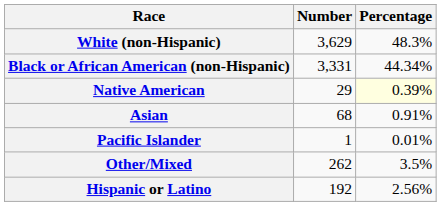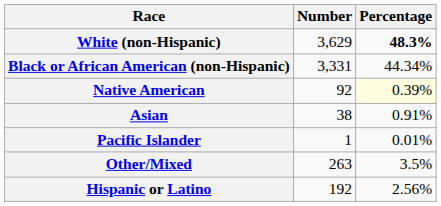 <table class="wikitable" style="text-align:right">
 <tr>
 <th scope="col">Race</th>
 <th scope="col">Number</th>
 <th scope="col">Percentage</th>
 </tr>
 <tr>
 <th scope="row"><a href='#'>White</a> (non-Hispanic)</th>
 <td>3,629</td>
-<td>48.3%</td>
+<td><strong>48.3%</strong></td>
 </tr>
 <tr>
 <th scope="row"><a href='#'>Black or African American</a> (non-Hispanic)</th>
 <td>3,331</td>
 <td>44.34%</td>
 </tr>
 <tr>
 <th scope="row"><a href='#'>Native American</a></th>
-<td>29</td>
+<td>92</td>
 <td style="background: lightyellow;">0.39%</td>
 </tr>
 <tr>
 <th scope="row"><a href='#'>Asian</a></th>
-<td>68</td>
+<td>38</td>
 <td>0.91%</td>
 </tr>
 <tr>
 <th scope="row"><a href='#'>Pacific Islander</a></th>
 <td>1</td>
 <td>0.01%</td>
 </tr>
 <tr>
 <th scope="row"><a href='#'>Other/Mixed</a></th>
-<td>262</td>
+<td>263</td>
 <td>3.5%</td>
 </tr>
 <tr>
 <th scope="row"><a href='#'>Hispanic</a> or <a href='#'>Latino</a></th>
 <td>192</td>
 <td>2.56%</td>
 </tr>
 </table>
